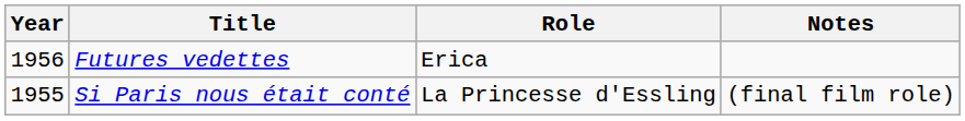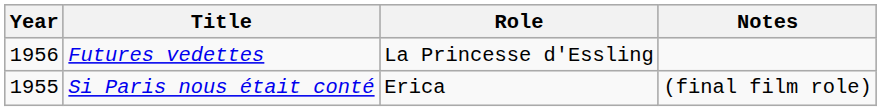 <table class="wikitable">
 <tr>
 <th>Year</th>
 <th>Title</th>
 <th>Role</th>
 <th>Notes</th>
 </tr>
 <tr>
 <td>1956</td>
 <td><em><a href='#'>Futures vedettes</a></em></td>
-<td>Erica</td>
+<td>La Princesse d'Essling</td>
 <td></td>
 </tr>
 <tr>
 <td>1955</td>
 <td><em><a href='#'>Si Paris nous était conté</a></em></td>
-<td>La Princesse d'Essling</td>
+<td>Erica</td>
 <td>(final film role)</td>
 </tr>
 </table>
